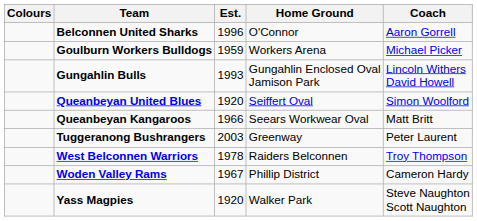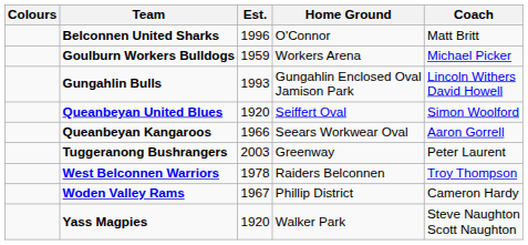 <table class="wikitable">
 <tr>
 <th>Colours</th>
 <th>Team</th>
 <th>Est.</th>
 <th>Home Ground</th>
 <th>Coach</th>
 </tr>
 <tr>
 <td></td>
 <td><strong>Belconnen United Sharks</strong></td>
 <td>1996</td>
 <td>O'Connor</td>
-<td><a href='#'>Aaron Gorrell</a></td>
+<td>Matt Britt</td>
 </tr>
 <tr>
 <td></td>
 <td><strong>Goulburn Workers Bulldogs</strong></td>
 <td>1959</td>
 <td>Workers Arena</td>
 <td><a href='#'>Michael Picker</a></td>
 </tr>
 <tr>
 <td></td>
 <td><strong>Gungahlin Bulls</strong></td>
 <td>1993</td>
 <td>Gungahlin Enclosed Oval<br>Jamison Park</td>
 <td><a href='#'>Lincoln Withers</a><br><a href='#'>David Howell</a></td>
 </tr>
 <tr>
 <td></td>
 <td><a href='#'><strong>Queanbeyan United Blues</strong></a></td>
 <td>1920</td>
 <td><a href='#'>Seiffert Oval</a></td>
 <td><a href='#'>Simon Woolford</a></td>
 </tr>
 <tr>
 <td></td>
 <td><strong>Queanbeyan Kangaroos</strong></td>
 <td>1966</td>
 <td>Seears Workwear Oval</td>
-<td>Matt Britt</td>
+<td><a href='#'>Aaron Gorrell</a></td>
 </tr>
 <tr>
 <td></td>
 <td><strong>Tuggeranong Bushrangers</strong></td>
 <td>2003</td>
 <td>Greenway</td>
 <td>Peter Laurent</td>
 </tr>
 <tr>
 <td></td>
 <td><strong><a href='#'>West Belconnen Warriors</a></strong></td>
 <td>1978</td>
 <td>Raiders Belconnen</td>
 <td><a href='#'>Troy Thompson</a></td>
 </tr>
 <tr>
 <td></td>
 <td><strong><a href='#'>Woden Valley Rams</a></strong></td>
 <td>1967</td>
 <td>Phillip District</td>
 <td>Cameron Hardy</td>
 </tr>
 <tr>
 <td></td>
 <td><strong>Yass Magpies</strong></td>
 <td>1920</td>
 <td>Walker Park</td>
 <td>Steve Naughton<br>Scott Naughton</td>
 </tr>
 </table>
